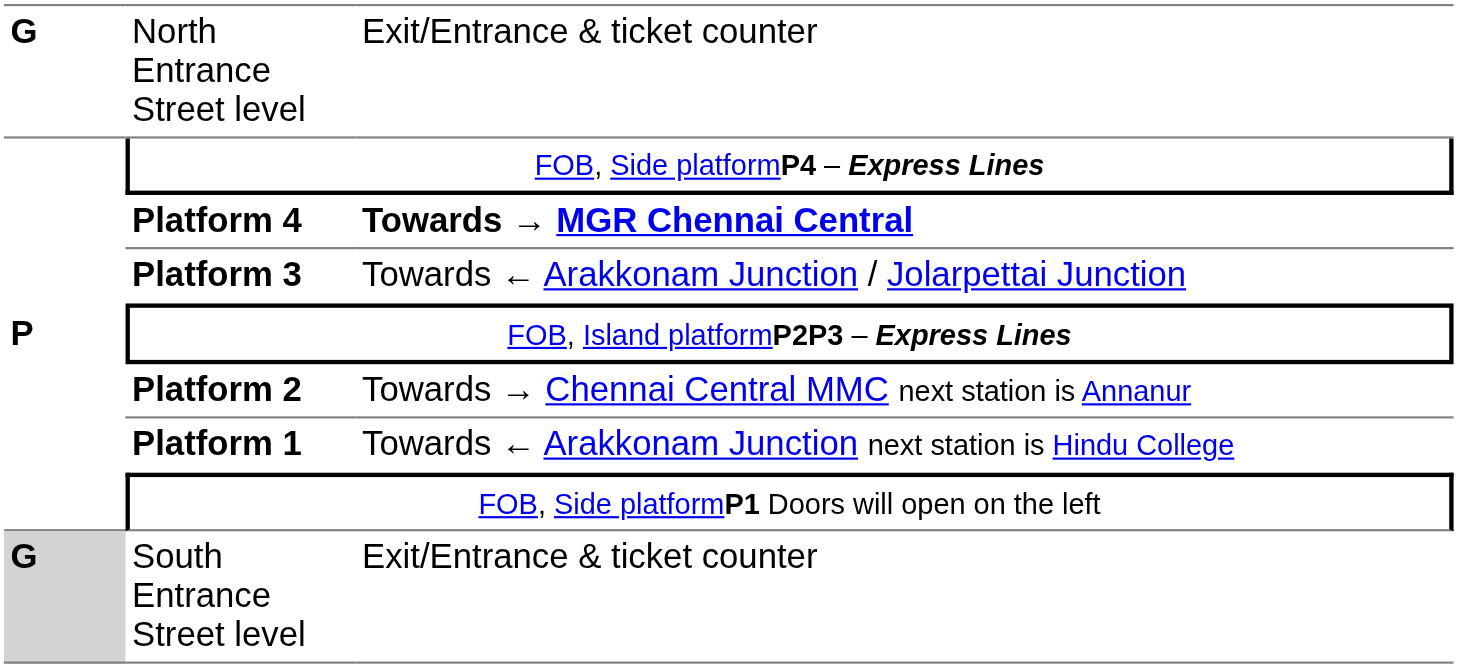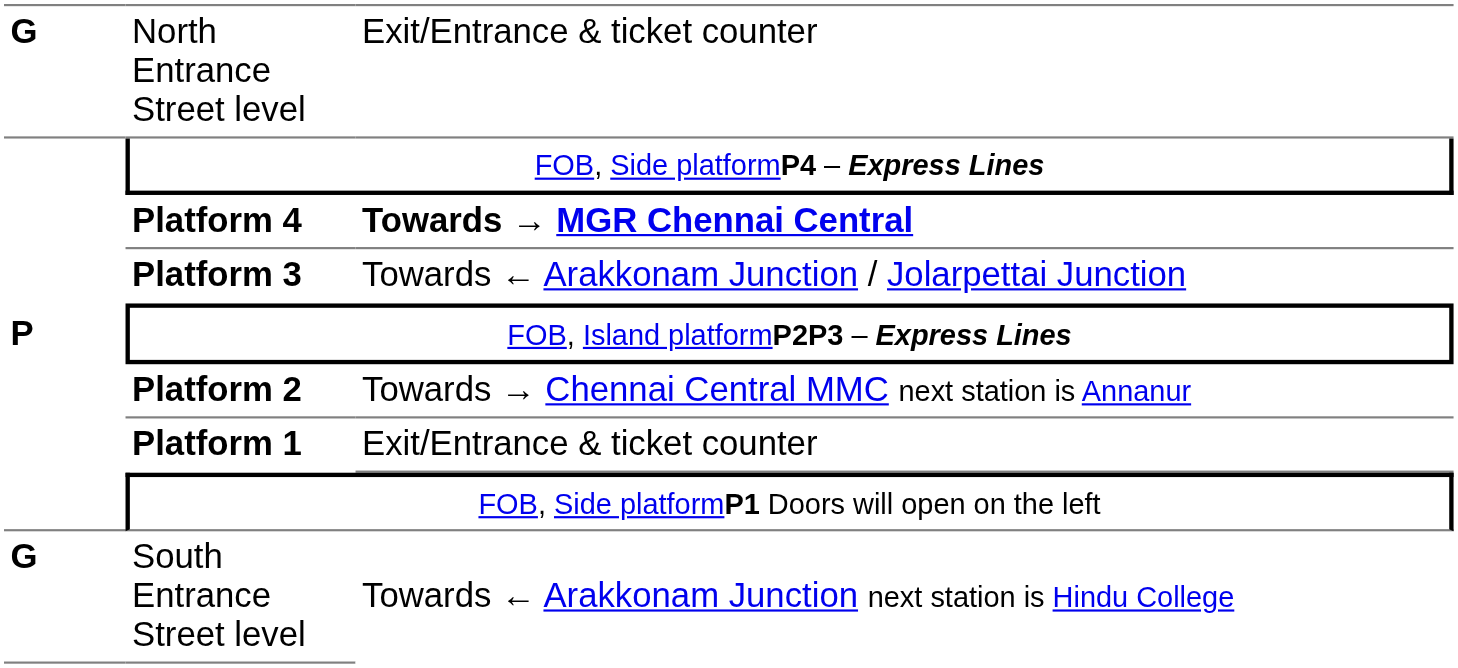 <table cellpadding="3" cellspacing="0" border="0">
 <tr>
 <td valign="top" width="50" style="border-top:solid 1px gray;border-bottom:solid 1px gray;"><strong>G</strong></td>
 <td valign="top" width="100" style="border-top:solid 1px gray;border-bottom:solid 1px gray;">North Entrance Street level</td>
 <td valign="top" width="390" style="border-top:solid 1px gray;border-bottom:solid 1px gray;">Exit/Entrance & ticket counter</td>
 </tr>
 <tr>
 <td rowspan="7" style="border-bottom:solid 1px gray;" width="50" valign="center"><strong>P</strong></td>
 <td colspan="2" style="border-right:solid 2px black;border-left:solid 2px black;border-bottom:solid 2px black;text-align:center;"><a href='#'><small>FOB</small></a><small>, <a href='#'>Side platform</a><strong>P4</strong> – <strong><em>Express Lines</em></strong></small></td>
 </tr>
 <tr>
 <td width="100" style="border-bottom:solid 1px gray;"><span><strong>Platform 4</strong></span></td>
 <td width="500" style="border-bottom:solid 1px gray;"><strong>Towards → <a href='#'>MGR Chennai Central</a></strong></td>
 </tr>
 <tr>
 <td width="100" style="border-bottom:solid 1px white;"><span><strong>Platform 3</strong></span></td>
 <td width="500" style="border-bottom:solid 1px white;">Towards ← <a href='#'>Arakkonam Junction</a> / <a href='#'>Jolarpettai Junction</a></td>
 </tr>
 <tr>
 <td colspan="2" style="border-top:solid 2px black;border-right:solid 2px black;border-left:solid 2px black;border-bottom:solid 2px black;text-align:center;"><a href='#'><small>FOB</small></a><small>, <a href='#'>Island platform</a><strong>P2</strong><strong>P3</strong> – <strong><em>Express Lines</em></strong></small></td>
 </tr>
 <tr>
 <td width="100" style="border-bottom:solid 1px gray;"><span><strong>Platform 2</strong></span></td>
 <td style="border-bottom:solid 1px gray;" width="500">Towards → <a href='#'>Chennai Central MMC</a> <small>next station is <a href='#'>Annanur</a></small></td>
 </tr>
 <tr>
 <td width="100" style="border-bottom:solid 1px white;"><span><strong>Platform 1</strong></span></td>
-<td style="border-bottom:solid 1px white;" width="500">Towards ← <a href='#'>Arakkonam Junction</a> <small>next station is <a href='#'>Hindu College</a></small></td>
+<td style="border-bottom:solid 1px gray;" width="50" valign="top">Exit/Entrance & ticket counter</td>
 </tr>
 <tr>
 <td colspan="2" width="100" style="border-top:solid 2px black;border-right:solid 2px black;border-left:solid 2px black;border-bottom:solid 1px gray;" align="center"><a href='#'><small>FOB</small></a><small>, <a href='#'>Side platform</a><strong>P1</strong> Doors will open on the left</small></td>
 </tr>
 <tr>
-<td style="background: lightgrey; border-bottom:solid 1px gray;" width="50" valign="top"><strong>G</strong></td>
+<td style="border-bottom:solid 1px gray;" width="50" valign="top"><strong>G</strong></td>
 <td style="border-bottom:solid 1px gray;" width="50" valign="top">South Entrance Street level</td>
-<td style="border-bottom:solid 1px gray;" width="50" valign="top">Exit/Entrance & ticket counter</td>
+<td style="border-bottom:solid 1px white;" width="500">Towards ← <a href='#'>Arakkonam Junction</a> <small>next station is <a href='#'>Hindu College</a></small></td>
 </tr>
 <tr>
 </tr>
 </table>
